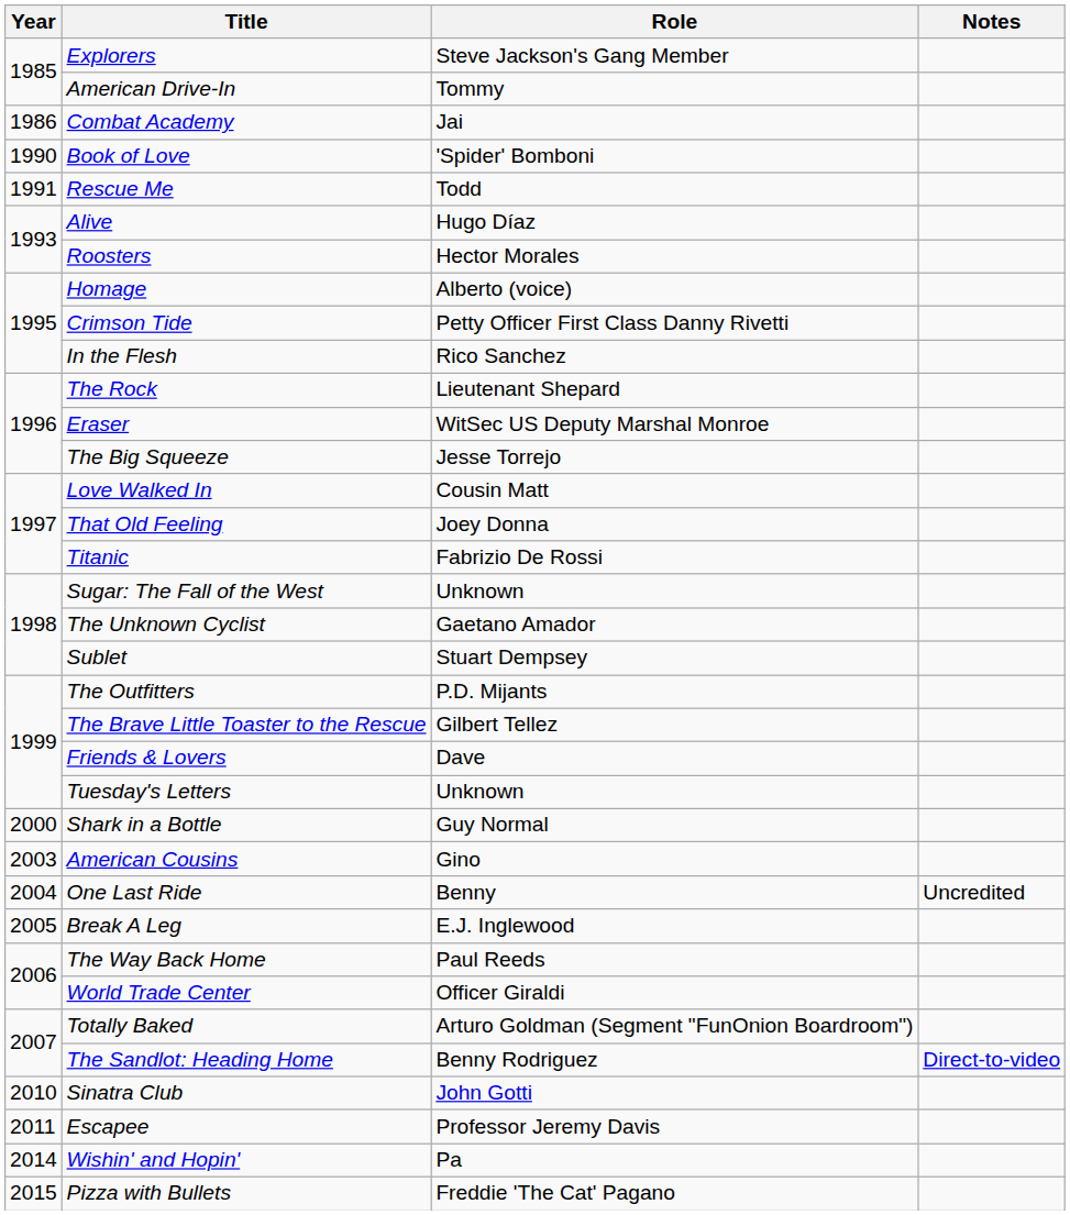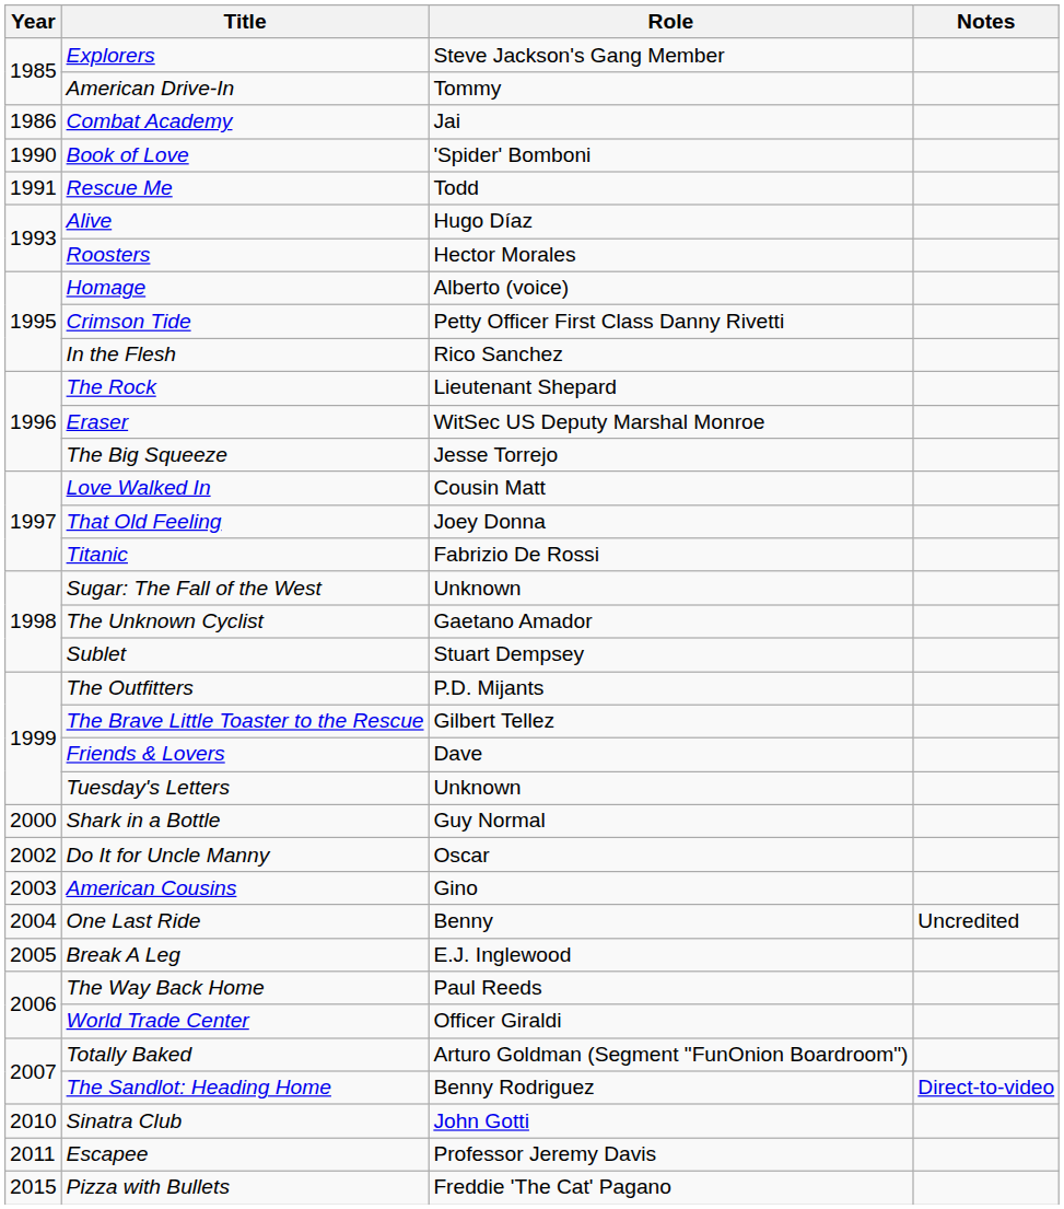 <table class="wikitable">
 <tr>
 <th>Year</th>
 <th>Title</th>
 <th>Role</th>
 <th>Notes</th>
 </tr>
 <tr>
 <td rowspan="2">1985</td>
 <td><a href='#'><em>Explorers</em></a></td>
 <td>Steve Jackson's Gang Member</td>
 <td></td>
 </tr>
 <tr>
 <td><em>American Drive-In</em></td>
 <td>Tommy</td>
 <td></td>
 </tr>
 <tr>
 <td>1986</td>
 <td><em><a href='#'>Combat Academy</a></em></td>
 <td>Jai</td>
 <td></td>
 </tr>
 <tr>
 <td>1990</td>
 <td><a href='#'><em>Book of Love</em></a></td>
 <td>'Spider' Bomboni</td>
 <td></td>
 </tr>
 <tr>
 <td>1991</td>
 <td><a href='#'><em>Rescue Me</em></a></td>
 <td>Todd</td>
 <td></td>
 </tr>
 <tr>
 <td rowspan="2">1993</td>
 <td><a href='#'><em>Alive</em></a></td>
 <td>Hugo Díaz</td>
 <td></td>
 </tr>
 <tr>
 <td><em><a href='#'>Roosters</a></em></td>
 <td>Hector Morales</td>
 <td></td>
 </tr>
 <tr>
 <td rowspan="3">1995</td>
 <td><em><a href='#'>Homage</a></em></td>
 <td>Alberto (voice)</td>
 <td></td>
 </tr>
 <tr>
 <td><a href='#'><em>Crimson Tide</em></a></td>
 <td>Petty Officer First Class Danny Rivetti</td>
 <td></td>
 </tr>
 <tr>
 <td><em>In the Flesh</em></td>
 <td>Rico Sanchez</td>
 <td></td>
 </tr>
 <tr>
 <td rowspan="3">1996</td>
 <td><em><a href='#'>The Rock</a></em></td>
 <td>Lieutenant Shepard</td>
 <td></td>
 </tr>
 <tr>
 <td><em><a href='#'>Eraser</a></em></td>
 <td>WitSec US Deputy Marshal Monroe</td>
 <td></td>
 </tr>
 <tr>
 <td><em>The Big Squeeze</em></td>
 <td>Jesse Torrejo</td>
 <td></td>
 </tr>
 <tr>
 <td rowspan="3">1997</td>
 <td><a href='#'><em>Love Walked In</em></a></td>
 <td>Cousin Matt</td>
 <td></td>
 </tr>
 <tr>
 <td><a href='#'><em>That Old Feeling</em></a></td>
 <td>Joey Donna</td>
 <td></td>
 </tr>
 <tr>
 <td><em><a href='#'>Titanic</a></em></td>
 <td>Fabrizio De Rossi</td>
 <td></td>
 </tr>
 <tr>
 <td rowspan="3">1998</td>
 <td><em>Sugar: The Fall of the West</em></td>
 <td>Unknown</td>
 <td></td>
 </tr>
 <tr>
 <td><em>The Unknown Cyclist</em></td>
 <td>Gaetano Amador</td>
 <td></td>
 </tr>
 <tr>
 <td><em>Sublet</em></td>
 <td>Stuart Dempsey</td>
 <td></td>
 </tr>
 <tr>
 <td rowspan="4">1999</td>
 <td><em>The Outfitters</em></td>
 <td>P.D. Mijants</td>
 <td></td>
 </tr>
 <tr>
 <td><em><a href='#'>The Brave Little Toaster to the Rescue</a></em></td>
 <td>Gilbert Tellez</td>
 <td></td>
 </tr>
 <tr>
 <td><a href='#'><em>Friends & Lovers</em></a></td>
 <td>Dave</td>
 <td></td>
 </tr>
 <tr>
 <td><em>Tuesday's Letters</em></td>
 <td>Unknown</td>
 <td></td>
 </tr>
 <tr>
 <td>2000</td>
 <td><em>Shark in a Bottle</em></td>
 <td>Guy Normal</td>
 <td></td>
 </tr>
 <tr>
+<td>2002</td>
+<td><em>Do It for Uncle Manny</em></td>
+<td>Oscar</td>
+<td></td>
+</tr>
+<tr>
 <td>2003</td>
 <td><em><a href='#'>American Cousins</a></em></td>
 <td>Gino</td>
 <td></td>
 </tr>
 <tr>
 <td>2004</td>
 <td><em>One Last Ride</em></td>
 <td>Benny</td>
 <td>Uncredited</td>
 </tr>
 <tr>
 <td>2005</td>
 <td><em>Break A Leg</em></td>
 <td>E.J. Inglewood</td>
 <td></td>
 </tr>
 <tr>
 <td rowspan="2">2006</td>
 <td><em>The Way Back Home</em></td>
 <td>Paul Reeds</td>
 <td></td>
 </tr>
 <tr>
 <td><em><a href='#'>World Trade Center</a></em></td>
 <td>Officer Giraldi</td>
 <td></td>
 </tr>
 <tr>
 <td rowspan="2">2007</td>
 <td><em>Totally Baked</em></td>
 <td>Arturo Goldman (Segment "FunOnion Boardroom")</td>
 <td></td>
 </tr>
 <tr>
 <td><em><a href='#'>The Sandlot: Heading Home</a></em></td>
 <td>Benny Rodriguez</td>
 <td><a href='#'>Direct-to-video</a></td>
 </tr>
 <tr>
 <td>2010</td>
 <td><em>Sinatra Club</em></td>
 <td><a href='#'>John Gotti</a></td>
 <td></td>
 </tr>
 <tr>
 <td>2011</td>
 <td><em>Escapee</em></td>
 <td>Professor Jeremy Davis</td>
 <td></td>
 </tr>
 <tr>
-<td>2014</td>
-<td><em><a href='#'>Wishin' and Hopin'</a></em></td>
-<td>Pa</td>
-<td></td>
-</tr>
-<tr>
 <td>2015</td>
 <td><em>Pizza with Bullets</em></td>
 <td>Freddie 'The Cat' Pagano</td>
 <td></td>
 </tr>
 </table>
